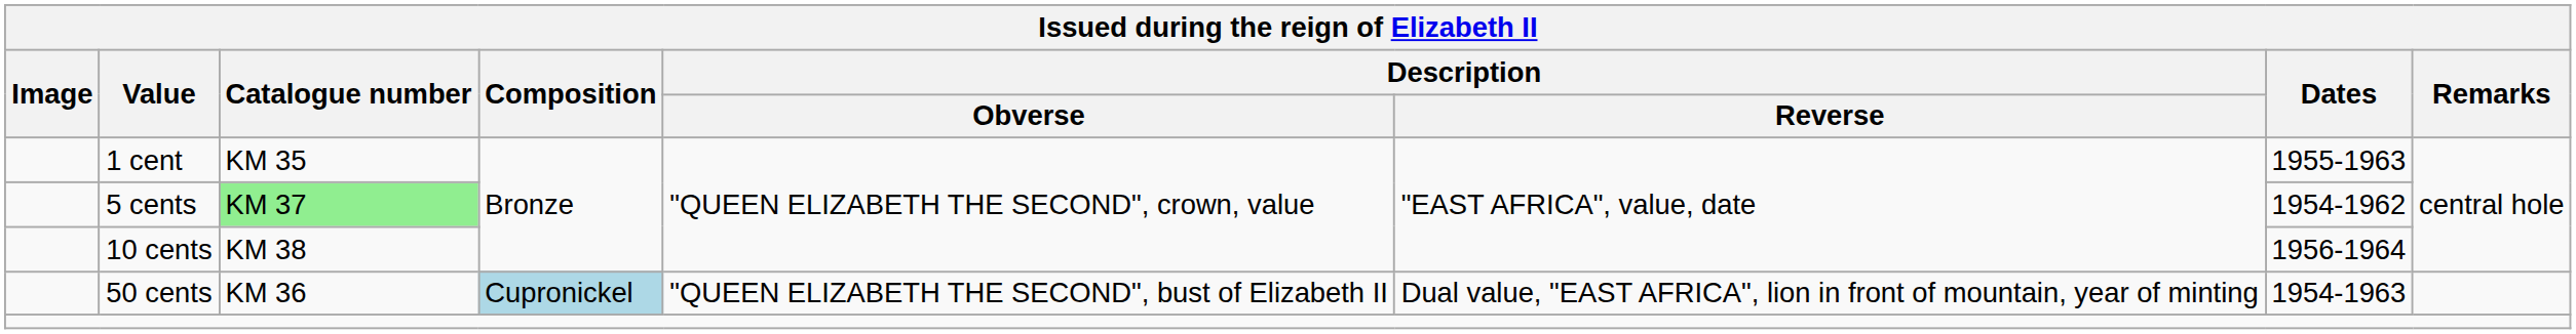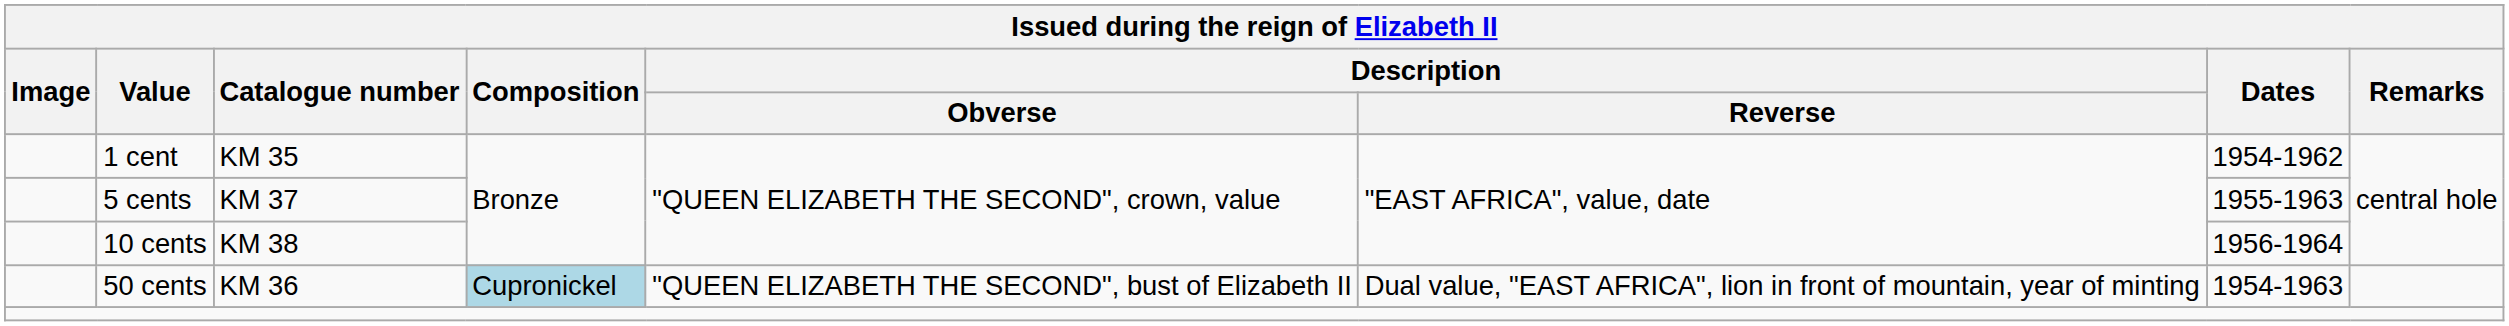 <table class="wikitable" style="font-size: 90%">
 <tr>
 <th colspan="9">Issued during the reign of <a href='#'>Elizabeth II</a></th>
 </tr>
 <tr>
 <th rowspan="2">Image</th>
 <th rowspan="2">Value</th>
 <th rowspan="2">Catalogue number</th>
 <th rowspan="2">Composition</th>
 <th colspan="2">Description</th>
 <th rowspan="2">Dates</th>
 <th rowspan="2">Remarks</th>
 </tr>
 <tr>
 <th>Obverse</th>
 <th>Reverse</th>
 </tr>
 <tr>
 <td align="center"></td>
 <td>1 cent</td>
 <td>KM 35</td>
 <td rowspan="3">Bronze</td>
 <td rowspan="3">"QUEEN ELIZABETH THE SECOND", crown, value</td>
 <td rowspan="3">"EAST AFRICA", value, date</td>
-<td>1955-1963</td>
+<td>1954-1962</td>
 <td rowspan="3">central hole</td>
 </tr>
 <tr>
 <td align="center"></td>
 <td>5 cents</td>
-<td style="background: lightgreen;">KM 37</td>
-<td>1954-1962</td>
+<td>KM 37</td>
+<td>1955-1963</td>
 </tr>
 <tr>
 <td align="center"></td>
 <td>10 cents</td>
 <td>KM 38</td>
 <td>1956-1964</td>
 </tr>
 <tr>
 <td align="center"></td>
 <td>50 cents<br></td>
 <td>KM 36</td>
 <td style="background: lightblue;">Cupronickel</td>
 <td>"QUEEN ELIZABETH THE SECOND", bust of Elizabeth II</td>
 <td>Dual value, "EAST AFRICA", lion in front of mountain, year of minting</td>
 <td>1954-1963</td>
 <td></td>
 </tr>
 <tr>
 <td colspan="9"></td>
 </tr>
 </table>
